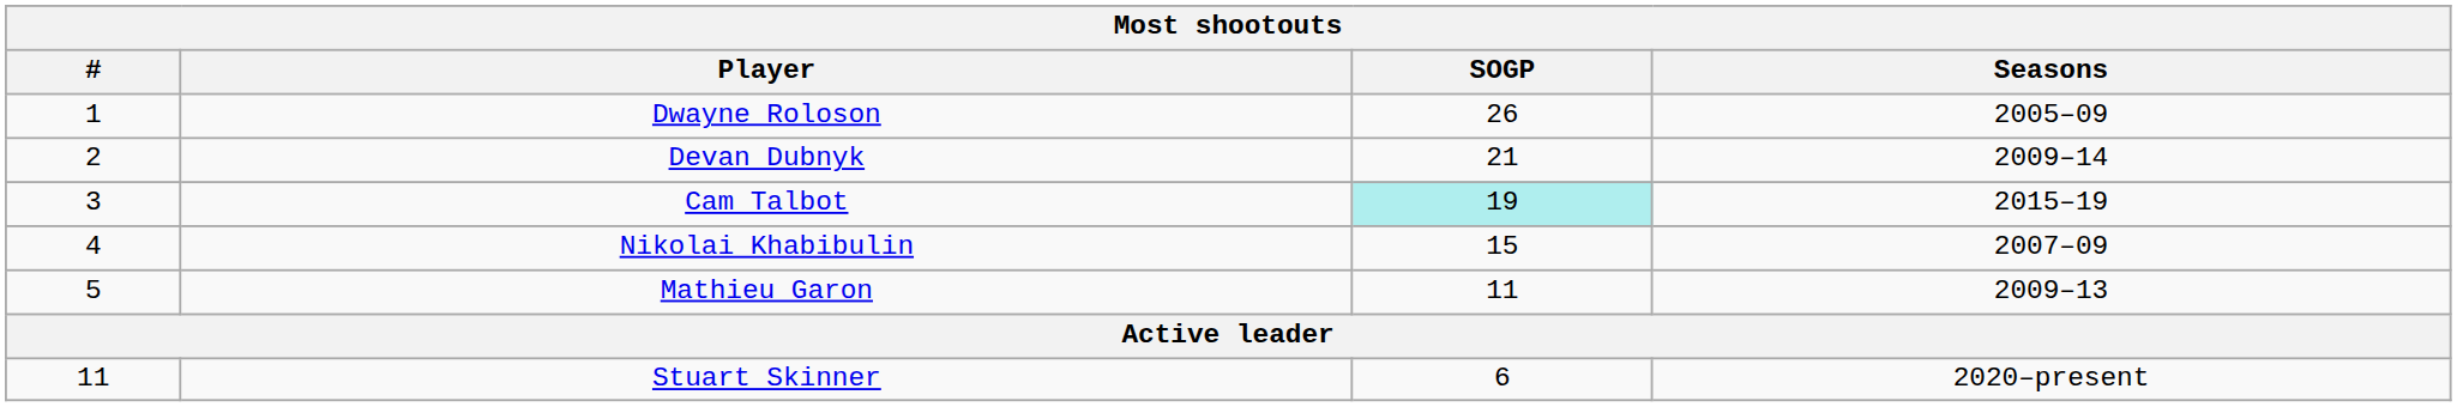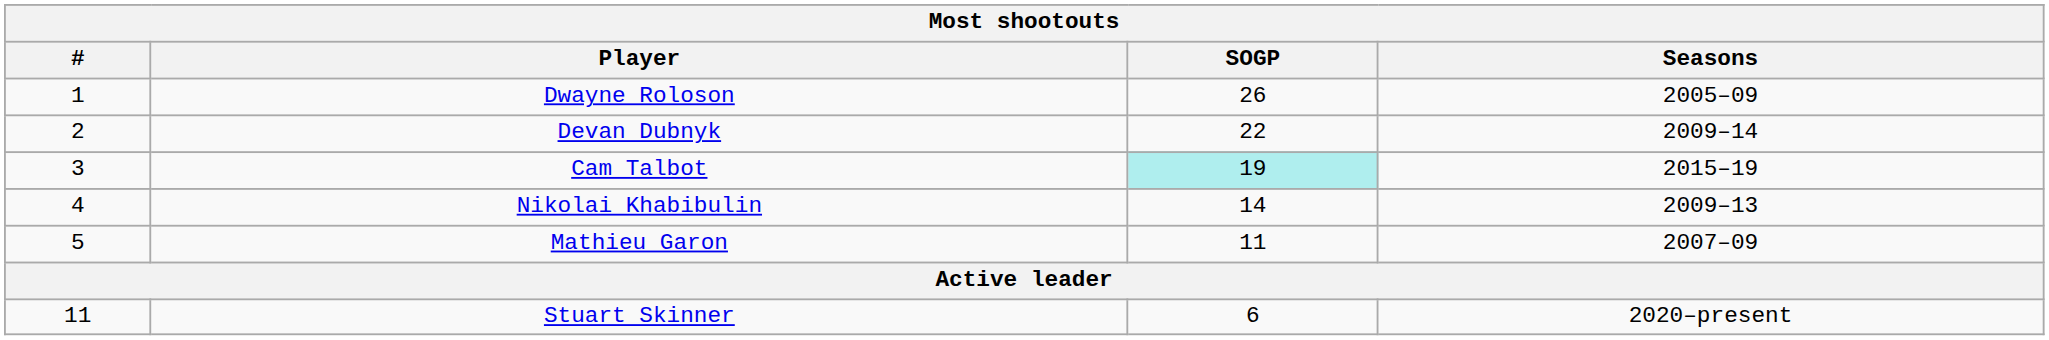 <table class="wikitable" style="text-align: center; font-size: 95%" width="70%">
 <tr>
 <th colspan="4">Most shootouts</th>
 </tr>
 <tr>
 <th>#</th>
 <th>Player</th>
 <th>SOGP</th>
 <th>Seasons</th>
 </tr>
 <tr>
 <td>1</td>
 <td><a href='#'>Dwayne Roloson</a></td>
 <td>26</td>
 <td>2005–09</td>
 </tr>
 <tr>
 <td>2</td>
 <td><a href='#'>Devan Dubnyk</a></td>
-<td>21</td>
+<td>22</td>
 <td>2009–14</td>
 </tr>
 <tr>
 <td>3</td>
 <td><a href='#'>Cam Talbot</a></td>
 <td style="background: paleturquoise;">19</td>
 <td>2015–19</td>
 </tr>
 <tr>
 <td>4</td>
 <td><a href='#'>Nikolai Khabibulin</a></td>
-<td>15</td>
-<td>2007–09</td>
+<td>14</td>
+<td>2009–13</td>
 </tr>
 <tr>
 <td>5</td>
 <td><a href='#'>Mathieu Garon</a></td>
 <td>11</td>
-<td>2009–13</td>
+<td>2007–09</td>
 </tr>
 <tr>
 <th colspan="4">Active leader</th>
 </tr>
 <tr>
 <td>11</td>
 <td><a href='#'>Stuart Skinner</a></td>
 <td>6</td>
 <td>2020–present</td>
 </tr>
 </table>
